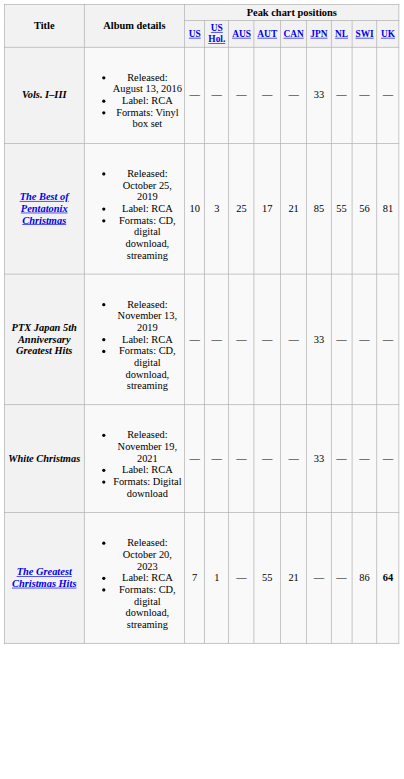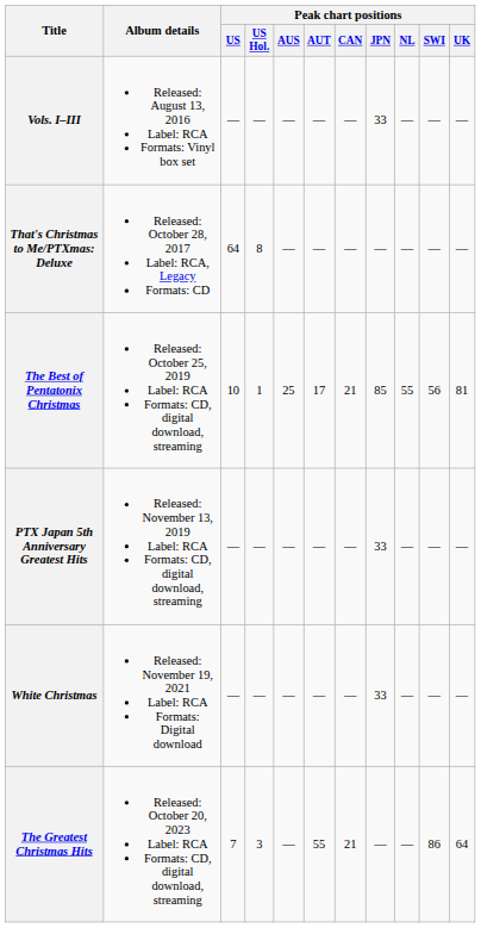 <table class="wikitable plainrowheaders" style="text-align:center;">
 <tr>
 <th scope="col" rowspan="2" style="width:14em;">Title</th>
 <th scope="col" rowspan="2" style="width:17em;">Album details</th>
 <th scope="col" colspan="9">Peak chart positions</th>
 </tr>
 <tr>
 <th scope="col" style="width:3em;font-size:90%;"><a href='#'>US</a><br></th>
 <th scope="col" style="width:3em;font-size:90%;"><a href='#'>US<br>Hol.</a><br></th>
 <th scope="col" style="width:3em;font-size:90%;"><a href='#'>AUS</a><br></th>
 <th scope="col" style="width:3em;font-size:90%;"><a href='#'>AUT</a><br></th>
 <th scope="col" style="width:3em;font-size:90%;"><a href='#'>CAN</a><br></th>
 <th scope="col" style="width:3em;font-size:90%;"><a href='#'>JPN</a><br></th>
 <th scope="col" style="width:3em;font-size:90%;"><a href='#'>NL</a><br></th>
 <th scope="col" style="width:3em;font-size:90%;"><a href='#'>SWI</a><br></th>
 <th scope="col" style="width:3em;font-size:90%;"><a href='#'>UK</a><br></th>
 </tr>
 <tr>
 <th scope="row"><em>Vols. I–III</em></th>
 <td><br><ul><li>Released: August 13, 2016</li><li>Label: RCA</li><li>Formats: Vinyl box set</li></ul></td>
 <td>—</td>
 <td>—</td>
 <td>—</td>
 <td>—</td>
 <td>—</td>
 <td>33</td>
 <td>—</td>
 <td>—</td>
 <td>—</td>
 </tr>
 <tr>
+<th scope="row"><em>That's Christmas to Me/PTXmas: Deluxe</em></th>
+<td><br><ul><li>Released: October 28, 2017</li><li>Label: RCA, <a href='#'>Legacy</a></li><li>Formats: CD</li></ul></td>
+<td>64</td>
+<td>8</td>
+<td>—</td>
+<td>—</td>
+<td>—</td>
+<td>—</td>
+<td>—</td>
+<td>—</td>
+<td>—</td>
+</tr>
+<tr>
 <th scope="row"><em><a href='#'>The Best of Pentatonix Christmas</a></em></th>
 <td><br><ul><li>Released: October 25, 2019</li><li>Label: RCA</li><li>Formats: CD, digital download, streaming</li></ul></td>
 <td>10</td>
-<td>3</td>
+<td>1</td>
 <td>25</td>
 <td>17</td>
 <td>21</td>
 <td>85</td>
 <td>55</td>
 <td>56</td>
 <td>81</td>
 </tr>
 <tr>
 <th scope="row"><em>PTX Japan 5th Anniversary Greatest Hits</em></th>
 <td><br><ul><li>Released: November 13, 2019</li><li>Label: RCA</li><li>Formats: CD, digital download, streaming</li></ul></td>
 <td>—</td>
 <td>—</td>
 <td>—</td>
 <td>—</td>
 <td>—</td>
 <td>33</td>
 <td>—</td>
 <td>—</td>
 <td>—</td>
 </tr>
 <tr>
 <th scope="row"><em>White Christmas</em></th>
 <td><br><ul><li>Released: November 19, 2021</li><li>Label: RCA</li><li>Formats: Digital download</li></ul></td>
 <td>—</td>
 <td>—</td>
 <td>—</td>
 <td>—</td>
 <td>—</td>
 <td>33</td>
 <td>—</td>
 <td>—</td>
 <td>—</td>
 </tr>
 <tr>
 <th scope="row"><em><a href='#'>The Greatest Christmas Hits</a></em></th>
 <td><br><ul><li>Released: October 20, 2023</li><li>Label: RCA</li><li>Formats: CD, digital download, streaming</li></ul></td>
 <td>7</td>
-<td>1</td>
+<td>3</td>
 <td>—</td>
 <td>55</td>
 <td>21</td>
 <td>—</td>
 <td>—</td>
 <td>86</td>
-<td><strong>64</strong></td>
+<td>64</td>
 </tr>
 </table>
